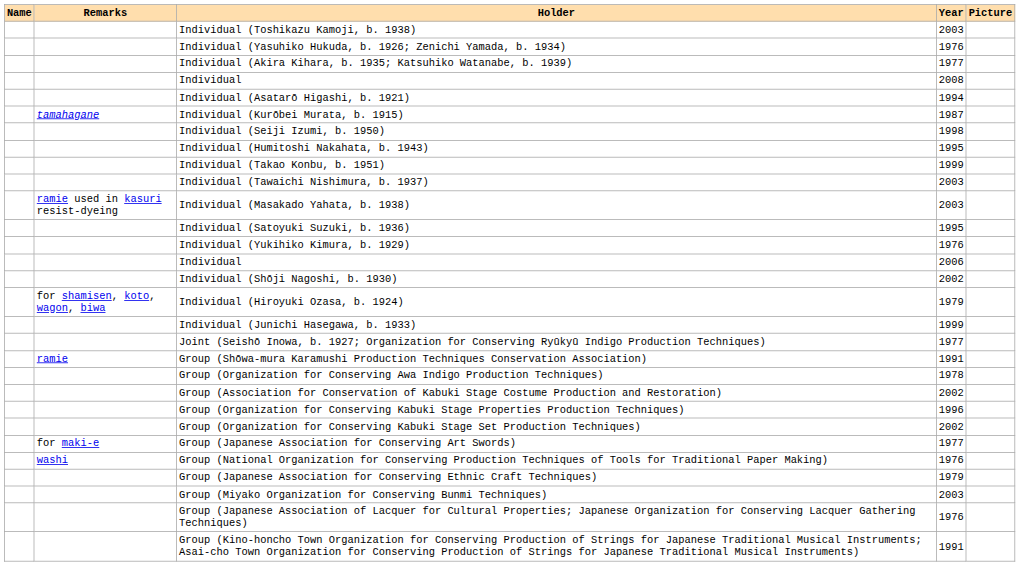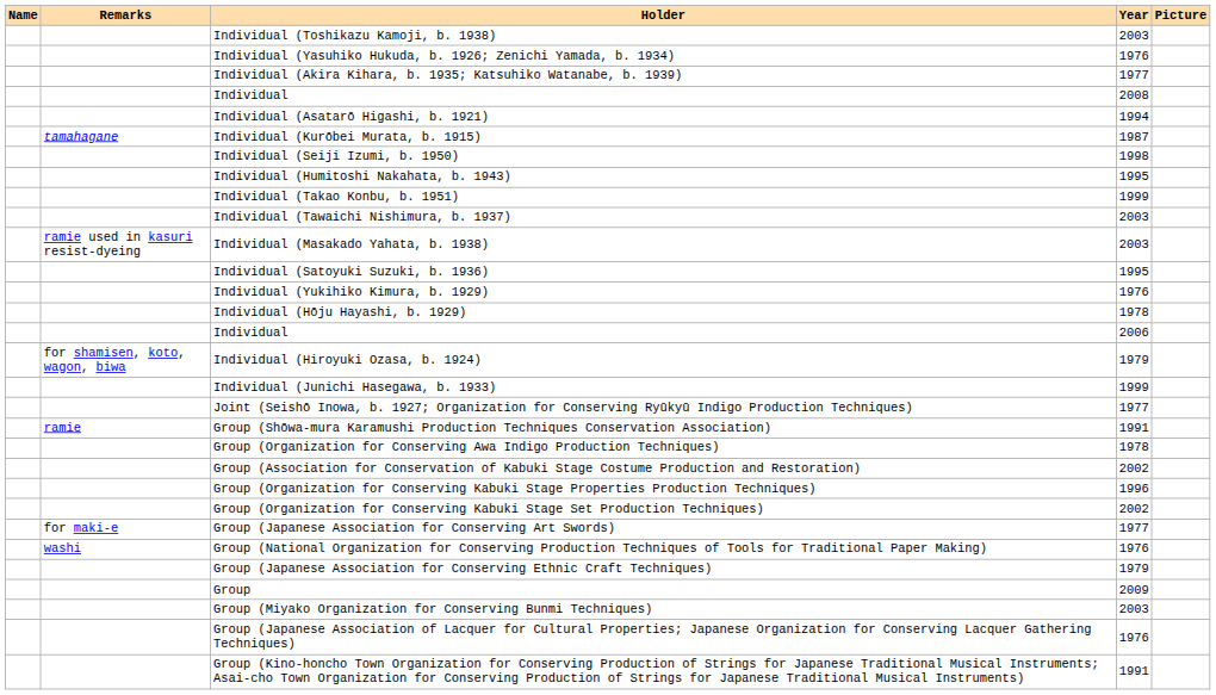 <table class="wikitable sortable"  width="100%" style="background:#ffffff;">
 <tr>
 <th align="left" style="background:#ffdead;">Name</th>
 <th align="left" style="background:#ffdead;"  class="unsortable">Remarks</th>
 <th style="background:#ffdead;">Holder</th>
 <th align="left" style="background:#ffdead;">Year</th>
 <th align="left" style="background:#ffdead;" class="unsortable">Picture</th>
 </tr>
 <tr>
 <td></td>
 <td></td>
 <td>Individual (Toshikazu Kamoji, b. 1938)</td>
 <td>2003</td>
 <td></td>
 </tr>
 <tr>
 <td></td>
 <td></td>
 <td>Individual (Yasuhiko Hukuda, b. 1926; Zenichi Yamada, b. 1934)</td>
 <td>1976</td>
 <td></td>
 </tr>
 <tr>
 <td></td>
 <td></td>
 <td>Individual (Akira Kihara, b. 1935; Katsuhiko Watanabe, b. 1939)</td>
 <td>1977</td>
 <td></td>
 </tr>
 <tr>
 <td></td>
 <td></td>
 <td>Individual</td>
 <td>2008</td>
 <td></td>
 </tr>
 <tr>
 <td></td>
 <td></td>
 <td>Individual (Asatarō Higashi, b. 1921)</td>
 <td>1994</td>
 <td></td>
 </tr>
 <tr>
 <td></td>
 <td><em><a href='#'>tamahagane</a></em></td>
 <td>Individual (Kurōbei Murata, b. 1915)</td>
 <td>1987</td>
 <td></td>
 </tr>
 <tr>
 <td></td>
 <td></td>
 <td>Individual (Seiji Izumi, b. 1950)</td>
 <td>1998</td>
 <td></td>
 </tr>
 <tr>
 <td></td>
 <td></td>
 <td>Individual (Humitoshi Nakahata, b. 1943)</td>
 <td>1995</td>
 <td></td>
 </tr>
 <tr>
 <td></td>
 <td></td>
 <td>Individual (Takao Konbu, b. 1951)</td>
 <td>1999</td>
 <td></td>
 </tr>
 <tr>
 <td></td>
 <td></td>
 <td>Individual (Tawaichi Nishimura, b. 1937)</td>
 <td>2003</td>
 <td></td>
 </tr>
 <tr>
 <td></td>
 <td><a href='#'>ramie</a> used in <a href='#'>kasuri</a> resist-dyeing</td>
 <td>Individual (Masakado Yahata, b. 1938)</td>
 <td>2003</td>
 <td></td>
 </tr>
 <tr>
 <td></td>
 <td></td>
 <td>Individual (Satoyuki Suzuki, b. 1936)</td>
 <td>1995</td>
 <td></td>
 </tr>
 <tr>
 <td></td>
 <td></td>
 <td>Individual (Yukihiko Kimura, b. 1929)</td>
 <td>1976</td>
 <td></td>
 </tr>
 <tr>
 <td></td>
 <td></td>
-<td>Individual</td>
-<td>2006</td>
+<td>Individual (Hōju Hayashi, b. 1929)</td>
+<td>1978</td>
 <td></td>
 </tr>
 <tr>
 <td></td>
 <td></td>
-<td>Individual (Shōji Nagoshi, b. 1930)</td>
-<td>2002</td>
+<td>Individual</td>
+<td>2006</td>
 <td></td>
 </tr>
 <tr>
 <td></td>
 <td>for <a href='#'>shamisen</a>, <a href='#'>koto</a>, <a href='#'>wagon</a>, <a href='#'>biwa</a></td>
 <td>Individual (Hiroyuki Ozasa, b. 1924)</td>
 <td>1979</td>
 <td></td>
 </tr>
 <tr>
 <td></td>
 <td></td>
 <td>Individual (Junichi Hasegawa, b. 1933)</td>
 <td>1999</td>
 <td></td>
 </tr>
 <tr>
 <td></td>
 <td></td>
 <td>Joint (Seishō Inowa, b. 1927; Organization for Conserving Ryūkyū Indigo Production Techniques)</td>
 <td>1977</td>
 <td></td>
 </tr>
 <tr>
 <td></td>
 <td><a href='#'>ramie</a></td>
 <td>Group (Shōwa-mura Karamushi Production Techniques Conservation Association)</td>
 <td>1991</td>
 <td></td>
 </tr>
 <tr>
 <td></td>
 <td></td>
 <td>Group (Organization for Conserving Awa Indigo Production Techniques)</td>
 <td>1978</td>
 <td></td>
 </tr>
 <tr>
 <td></td>
 <td></td>
 <td>Group (Association for Conservation of Kabuki Stage Costume Production and Restoration)</td>
 <td>2002</td>
 <td></td>
 </tr>
 <tr>
 <td></td>
 <td></td>
 <td>Group (Organization for Conserving Kabuki Stage Properties Production Techniques)</td>
 <td>1996</td>
 <td></td>
 </tr>
 <tr>
 <td></td>
 <td></td>
 <td>Group (Organization for Conserving Kabuki Stage Set Production Techniques)</td>
 <td>2002</td>
 <td></td>
 </tr>
 <tr>
 <td></td>
 <td>for <a href='#'>maki-e</a></td>
 <td>Group (Japanese Association for Conserving Art Swords)</td>
 <td>1977</td>
 <td></td>
 </tr>
 <tr>
 <td></td>
 <td><a href='#'>washi</a></td>
 <td>Group (National Organization for Conserving Production Techniques of Tools for Traditional Paper Making)</td>
 <td>1976</td>
 <td></td>
 </tr>
 <tr>
 <td></td>
 <td></td>
 <td>Group (Japanese Association for Conserving Ethnic Craft Techniques)</td>
 <td>1979</td>
 <td></td>
 </tr>
 <tr>
 <td></td>
 <td></td>
+<td>Group</td>
+<td>2009</td>
+<td></td>
+</tr>
+<tr>
+<td></td>
+<td></td>
 <td>Group (Miyako Organization for Conserving Bunmi Techniques)</td>
 <td>2003</td>
 <td></td>
 </tr>
 <tr>
 <td></td>
 <td></td>
 <td>Group (Japanese Association of Lacquer for Cultural Properties; Japanese Organization for Conserving Lacquer Gathering Techniques)</td>
 <td>1976</td>
 <td></td>
 </tr>
 <tr>
 <td></td>
 <td></td>
 <td>Group (Kino-honcho Town Organization for Conserving Production of Strings for Japanese Traditional Musical Instruments; Asai-cho Town Organization for Conserving Production of Strings for Japanese Traditional Musical Instruments)</td>
 <td>1991</td>
 <td></td>
 </tr>
 </table>
